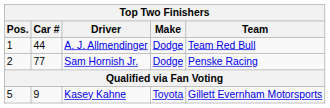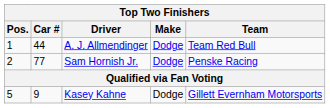 <table class="wikitable" style="font-size: 90%;">
 <tr>
 <th colspan=9>Top Two Finishers</th>
 </tr>
 <tr>
 <th>Pos.</th>
 <th>Car #</th>
 <th>Driver</th>
 <th>Make</th>
 <th>Team</th>
 </tr>
 <tr>
 <td>1</td>
 <td>44</td>
 <td><a href='#'>A. J. Allmendinger</a></td>
 <td><a href='#'>Dodge</a></td>
 <td><a href='#'>Team Red Bull</a></td>
 </tr>
 <tr>
 <td>2</td>
 <td>77</td>
 <td><a href='#'>Sam Hornish Jr.</a></td>
 <td><a href='#'>Dodge</a></td>
 <td><a href='#'>Penske Racing</a></td>
 </tr>
 <tr>
 <th colspan="9">Qualified via Fan Voting</th>
 </tr>
 <tr>
 <td>5</td>
 <td>9</td>
 <td><a href='#'>Kasey Kahne</a></td>
-<td><a href='#'>Toyota</a></td>
+<td>Dodge</td>
 <td><a href='#'>Gillett Evernham Motorsports</a></td>
 </tr>
 </table>
